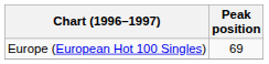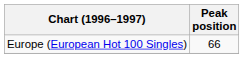 <table class="wikitable sortable">
 <tr>
 <th>Chart (1996–1997)</th>
 <th>Peak<br>position</th>
 </tr>
 <tr>
 <td align="left">Europe (<a href='#'>European Hot 100 Singles</a>)</td>
-<td align="center">69</td>
+<td align="center">66</td>
 </tr>
 <tr>
 </tr>
 <tr>
 </tr>
 <tr>
 </tr>
 <tr>
 </tr>
 <tr>
 </tr>
 <tr>
 </tr>
 <tr>
 </tr>
 <tr>
 </tr>
 <tr>
 </tr>
 <tr>
 </tr>
 <tr>
 </tr>
 </table>
